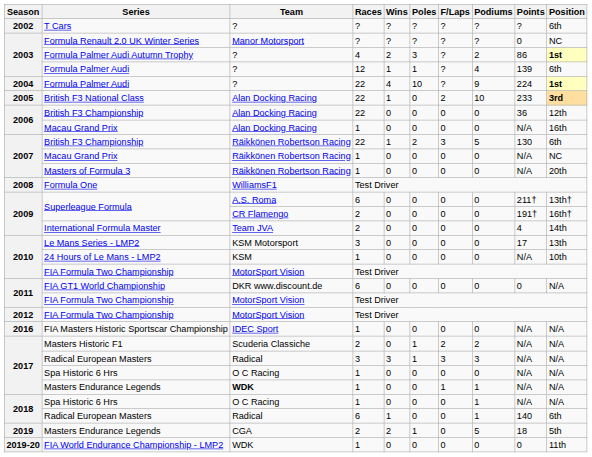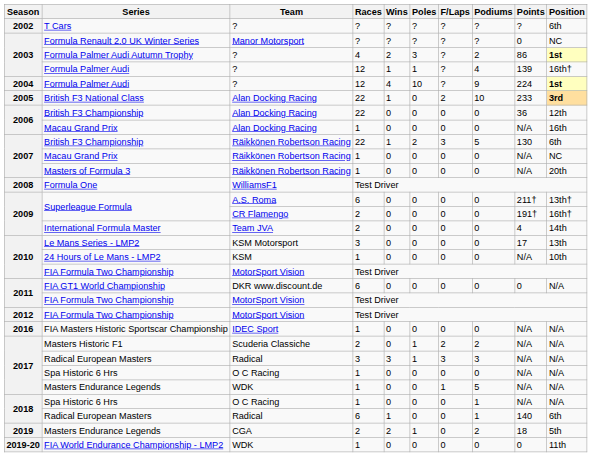 <table class="wikitable" style="font-size: 95%;">
 <tr>
 <th>Season</th>
 <th>Series</th>
 <th>Team</th>
 <th>Races</th>
 <th>Wins</th>
 <th>Poles</th>
 <th>F/Laps</th>
 <th>Podiums</th>
 <th>Points</th>
 <th>Position</th>
 </tr>
 <tr>
 <th align="centr"><strong>2002</strong></th>
 <td><a href='#'>T Cars</a></td>
 <td>?</td>
 <td align="centr">?</td>
 <td align="centr">?</td>
 <td align="centr">?</td>
 <td align="centr">?</td>
 <td align="centr">?</td>
 <td align="centr">?</td>
 <td align="centr">6th</td>
 </tr>
 <tr>
 <th rowspan="3" align="centr"><strong>2003</strong></th>
 <td><a href='#'>Formula Renault 2.0 UK Winter Series</a></td>
 <td><a href='#'>Manor Motorsport</a></td>
 <td align="centr">?</td>
 <td align="centr">?</td>
 <td align="centr">?</td>
 <td align="centr">?</td>
 <td align="centr">?</td>
 <td align="centr">0</td>
 <td align="centr">NC</td>
 </tr>
 <tr>
 <td><a href='#'>Formula Palmer Audi Autumn Trophy</a></td>
 <td>?</td>
 <td align="centr">4</td>
 <td align="centr">2</td>
 <td align="centr">3</td>
 <td align="centr">?</td>
 <td align="centr">2</td>
 <td align="centr">86</td>
 <td align="centr" style="background:#ffffbf;"><strong>1st</strong></td>
 </tr>
 <tr>
 <td><a href='#'>Formula Palmer Audi</a></td>
 <td>?</td>
 <td align="centr">12</td>
 <td align="centr">1</td>
 <td align="centr">1</td>
 <td align="centr">?</td>
 <td align="centr">4</td>
 <td align="centr">139</td>
-<td align="centr">6th</td>
+<td align="centr">16th†</td>
 </tr>
 <tr>
 <th align="centr"><strong>2004</strong></th>
 <td><a href='#'>Formula Palmer Audi</a></td>
 <td>?</td>
-<td align="centr">22</td>
+<td align="centr">12</td>
 <td align="centr">4</td>
 <td align="centr">10</td>
 <td align="centr">?</td>
 <td align="centr">9</td>
 <td align="centr">224</td>
 <td align="centr" style="background:#ffffbf;"><strong>1st</strong></td>
 </tr>
 <tr>
 <th align="centr"><strong>2005</strong></th>
 <td><a href='#'>British F3 National Class</a></td>
 <td><a href='#'>Alan Docking Racing</a></td>
 <td align="centr">22</td>
 <td align="centr">1</td>
 <td align="centr">0</td>
 <td align="centr">2</td>
 <td align="centr">10</td>
 <td align="centr">233</td>
 <td align="centr" style="background:#ffdf9f;"><strong>3rd</strong></td>
 </tr>
 <tr>
 <th rowspan="2" align="centr"><strong>2006</strong></th>
 <td><a href='#'>British F3 Championship</a></td>
 <td><a href='#'>Alan Docking Racing</a></td>
 <td align="centr">22</td>
 <td align="centr">0</td>
 <td align="centr">0</td>
 <td align="centr">0</td>
 <td align="centr">0</td>
 <td align="centr">36</td>
 <td align="centr">12th</td>
 </tr>
 <tr>
 <td><a href='#'>Macau Grand Prix</a></td>
 <td><a href='#'>Alan Docking Racing</a></td>
 <td align="centr">1</td>
 <td align="centr">0</td>
 <td align="centr">0</td>
 <td align="centr">0</td>
 <td align="centr">0</td>
 <td align="centr">N/A</td>
 <td align="centr">16th</td>
 </tr>
 <tr>
 <th rowspan="3" align="centr"><strong>2007</strong></th>
 <td><a href='#'>British F3 Championship</a></td>
 <td><a href='#'>Räikkönen Robertson Racing</a></td>
 <td align="centr">22</td>
 <td align="centr">1</td>
 <td align="centr">2</td>
 <td align="centr">3</td>
 <td align="centr">5</td>
 <td align="centr">130</td>
 <td align="centr">6th</td>
 </tr>
 <tr>
 <td><a href='#'>Macau Grand Prix</a></td>
 <td><a href='#'>Räikkönen Robertson Racing</a></td>
 <td align="centr">1</td>
 <td align="centr">0</td>
 <td align="centr">0</td>
 <td align="centr">0</td>
 <td align="centr">0</td>
 <td align="centr">N/A</td>
 <td align="centr">NC</td>
 </tr>
 <tr>
 <td><a href='#'>Masters of Formula 3</a></td>
 <td><a href='#'>Räikkönen Robertson Racing</a></td>
 <td align="centr">1</td>
 <td align="centr">0</td>
 <td align="centr">0</td>
 <td align="centr">0</td>
 <td align="centr">0</td>
 <td align="centr">N/A</td>
 <td align="centr">20th</td>
 </tr>
 <tr>
 <th align="centr"><strong>2008</strong></th>
 <td align="left"><a href='#'>Formula One</a></td>
 <td align="left"><a href='#'>WilliamsF1</a></td>
 <td colspan="7" align="centr">Test Driver</td>
 </tr>
 <tr>
 <th rowspan="3" align="centr"><strong>2009</strong></th>
 <td rowspan="2"><a href='#'>Superleague Formula</a></td>
 <td><a href='#'>A.S. Roma</a></td>
 <td align="centr">6</td>
 <td align="centr">0</td>
 <td align="centr">0</td>
 <td align="centr">0</td>
 <td align="centr">0</td>
 <td align="centr">211†</td>
 <td align="centr">13th†</td>
 </tr>
 <tr>
 <td><a href='#'>CR Flamengo</a></td>
 <td align="centr">2</td>
 <td align="centr">0</td>
 <td align="centr">0</td>
 <td align="centr">0</td>
 <td align="centr">0</td>
 <td align="centr">191†</td>
 <td align="centr">16th†</td>
 </tr>
 <tr>
 <td><a href='#'>International Formula Master</a></td>
 <td><a href='#'>Team JVA</a></td>
 <td align="centr">2</td>
 <td align="centr">0</td>
 <td align="centr">0</td>
 <td align="centr">0</td>
 <td align="centr">0</td>
 <td align="centr">4</td>
 <td align="centr">14th</td>
 </tr>
 <tr>
 <th rowspan="3"><strong>2010</strong></th>
 <td><a href='#'>Le Mans Series - LMP2</a></td>
 <td>KSM Motorsport</td>
 <td>3</td>
 <td>0</td>
 <td>0</td>
 <td>0</td>
 <td>0</td>
 <td>17</td>
 <td>13th</td>
 </tr>
 <tr>
 <td><a href='#'>24 Hours of Le Mans - LMP2</a></td>
 <td>KSM</td>
 <td>1</td>
 <td>0</td>
 <td>0</td>
 <td>0</td>
 <td>0</td>
 <td>N/A</td>
 <td>10th</td>
 </tr>
 <tr>
 <td><a href='#'>FIA Formula Two Championship</a></td>
 <td><a href='#'>MotorSport Vision</a></td>
 <td colspan="7">Test Driver</td>
 </tr>
 <tr>
 <th rowspan="2"><strong>2011</strong></th>
 <td><a href='#'>FIA GT1 World Championship</a></td>
 <td>DKR www.discount.de</td>
 <td>6</td>
 <td>0</td>
 <td>0</td>
 <td>0</td>
 <td>0</td>
 <td>0</td>
 <td>N/A</td>
 </tr>
 <tr>
 <td><a href='#'>FIA Formula Two Championship</a></td>
 <td><a href='#'>MotorSport Vision</a></td>
 <td colspan="7">Test Driver</td>
 </tr>
 <tr>
 <th><strong>2012</strong></th>
 <td><a href='#'>FIA Formula Two Championship</a></td>
 <td><a href='#'>MotorSport Vision</a></td>
 <td colspan="7">Test Driver</td>
 </tr>
 <tr>
 <th><strong>2016</strong></th>
 <td>FIA Masters Historic Sportscar Championship</td>
 <td><a href='#'>IDEC Sport</a></td>
 <td>1</td>
 <td>0</td>
 <td>0</td>
 <td>0</td>
 <td>0</td>
 <td>N/A</td>
 <td>N/A</td>
 </tr>
 <tr>
 <th rowspan="4"><strong>2017</strong></th>
 <td>Masters Historic F1</td>
 <td>Scuderia Classiche</td>
 <td>2</td>
 <td>0</td>
 <td>1</td>
 <td>2</td>
 <td>2</td>
 <td>N/A</td>
 <td>N/A</td>
 </tr>
 <tr>
 <td>Radical European Masters</td>
 <td>Radical</td>
 <td>3</td>
 <td>3</td>
 <td>1</td>
 <td>3</td>
 <td>3</td>
 <td>N/A</td>
 <td>N/A</td>
 </tr>
 <tr>
 <td>Spa Historic 6 Hrs</td>
 <td>O C Racing</td>
 <td>1</td>
 <td>0</td>
 <td>0</td>
 <td>0</td>
 <td>0</td>
 <td>N/A</td>
 <td>N/A</td>
 </tr>
 <tr>
 <td>Masters Endurance Legends</td>
-<td><strong>WDK</strong></td>
+<td>WDK</td>
 <td>1</td>
 <td>0</td>
 <td>0</td>
 <td>1</td>
-<td>1</td>
+<td>5</td>
 <td>N/A</td>
 <td>N/A</td>
 </tr>
 <tr>
 <th rowspan="2"><strong>2018</strong></th>
 <td>Spa Historic 6 Hrs</td>
 <td>O C Racing</td>
 <td>1</td>
 <td>0</td>
 <td>0</td>
 <td>0</td>
 <td>1</td>
 <td>N/A</td>
 <td>N/A</td>
 </tr>
 <tr>
 <td>Radical European Masters</td>
 <td>Radical</td>
 <td>6</td>
 <td>1</td>
 <td>0</td>
 <td>0</td>
 <td>1</td>
 <td>140</td>
 <td>6th</td>
 </tr>
 <tr>
 <th><strong>2019</strong></th>
 <td>Masters Endurance Legends</td>
 <td>CGA</td>
 <td>2</td>
 <td>2</td>
 <td>1</td>
 <td>0</td>
-<td>5</td>
+<td>2</td>
 <td>18</td>
 <td>5th</td>
 </tr>
 <tr>
 <th><strong>2019-20</strong></th>
 <td><a href='#'>FIA World Endurance Championship - LMP2</a></td>
 <td>WDK</td>
 <td>1</td>
 <td>0</td>
 <td>0</td>
 <td>0</td>
 <td>0</td>
 <td>0</td>
 <td>11th</td>
 </tr>
 </table>
